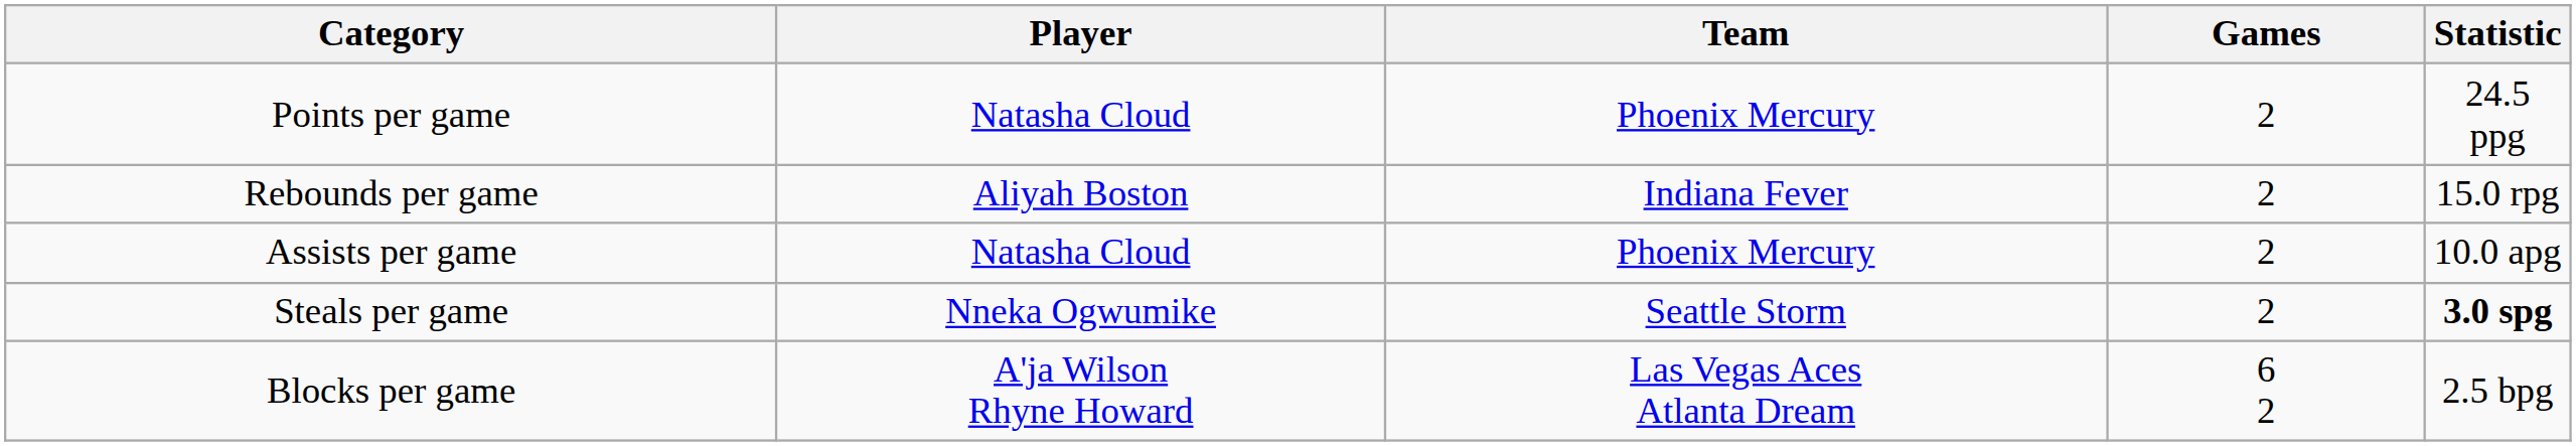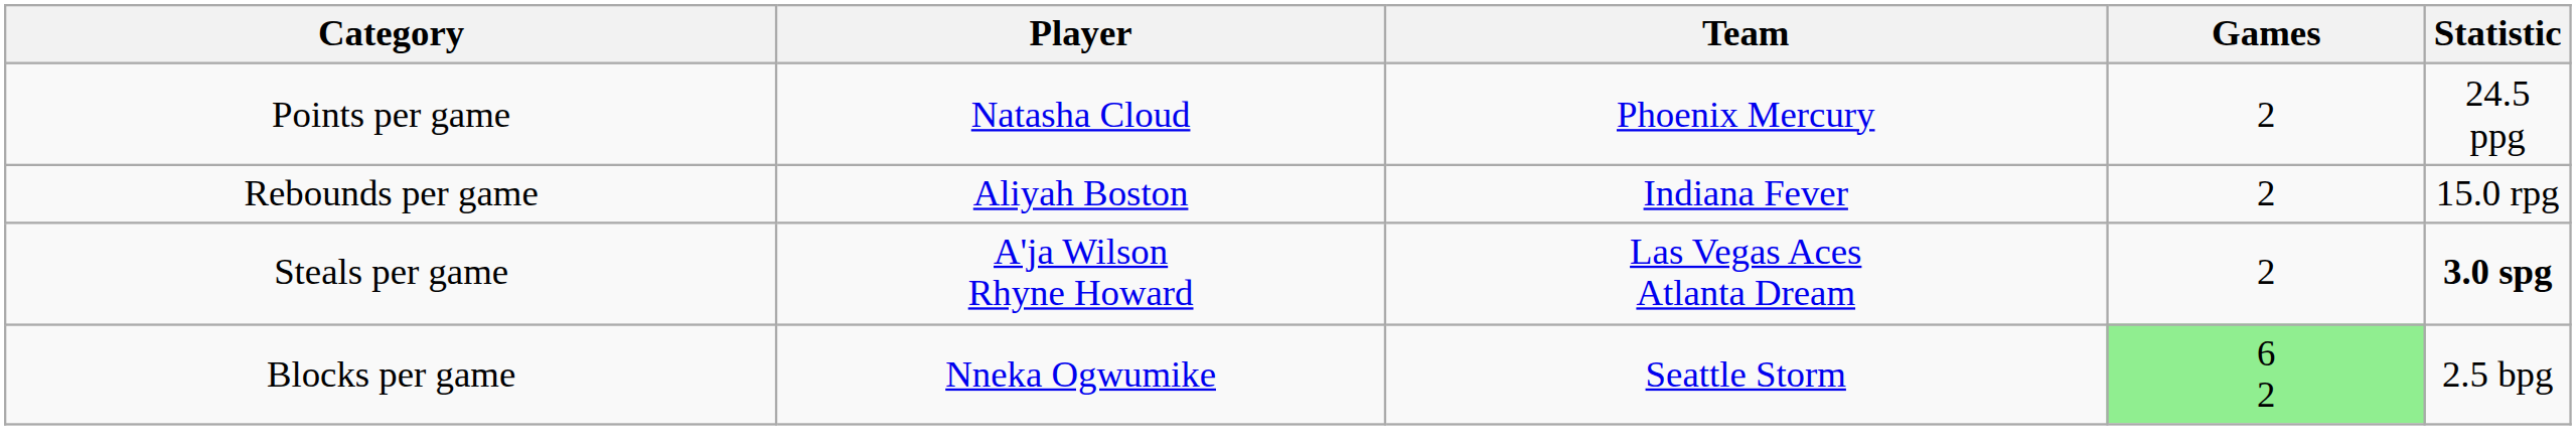 <table class="wikitable" style="width: 70%; text-align: center;">
 <tr>
 <th width=32%>Category</th>
 <th width=25%>Player</th>
 <th width=30%>Team</th>
 <th width=20%>Games</th>
 <th width=20%>Statistic</th>
 </tr>
 <tr>
 <td>Points per game</td>
 <td><a href='#'>Natasha Cloud</a></td>
 <td><a href='#'>Phoenix Mercury</a></td>
 <td>2</td>
 <td>24.5 ppg</td>
 </tr>
 <tr>
 <td>Rebounds per game</td>
 <td><a href='#'>Aliyah Boston</a></td>
 <td><a href='#'>Indiana Fever</a></td>
 <td>2</td>
 <td>15.0 rpg</td>
 </tr>
 <tr>
-<td>Assists per game</td>
-<td><a href='#'>Natasha Cloud</a></td>
-<td><a href='#'>Phoenix Mercury</a></td>
-<td>2</td>
-<td>10.0 apg</td>
-</tr>
-<tr>
 <td>Steals per game</td>
-<td><a href='#'>Nneka Ogwumike</a></td>
-<td><a href='#'>Seattle Storm</a></td>
+<td><a href='#'>A'ja Wilson</a><br><a href='#'>Rhyne Howard</a></td>
+<td><a href='#'>Las Vegas Aces</a><br><a href='#'>Atlanta Dream</a></td>
 <td>2</td>
 <td><strong>3.0 spg</strong></td>
 </tr>
 <tr>
 <td>Blocks per game</td>
-<td><a href='#'>A'ja Wilson</a><br><a href='#'>Rhyne Howard</a></td>
-<td><a href='#'>Las Vegas Aces</a><br><a href='#'>Atlanta Dream</a></td>
-<td>6<br>2</td>
+<td><a href='#'>Nneka Ogwumike</a></td>
+<td><a href='#'>Seattle Storm</a></td>
+<td style="background: lightgreen;">6<br>2</td>
 <td>2.5 bpg</td>
 </tr>
 </table>
